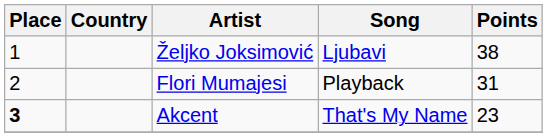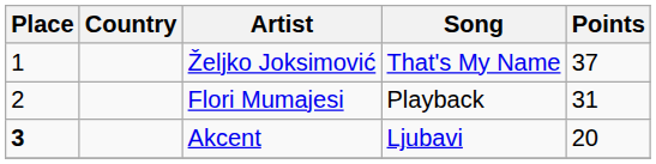 <table class="wikitable sortable">
 <tr>
 <th>Place</th>
 <th>Country</th>
 <th>Artist</th>
 <th>Song</th>
 <th>Points</th>
 </tr>
 <tr>
 <td>1</td>
 <td></td>
 <td><a href='#'>Željko Joksimović</a></td>
-<td><a href='#'>Ljubavi</a></td>
-<td>38</td>
+<td><a href='#'>That's My Name</a></td>
+<td>37</td>
 </tr>
 <tr>
 <td>2</td>
 <td></td>
 <td><a href='#'>Flori Mumajesi</a></td>
 <td>Playback</td>
 <td>31</td>
 </tr>
 <tr>
 <td><strong>3</strong></td>
 <td></td>
 <td><a href='#'>Akcent</a></td>
-<td><a href='#'>That's My Name</a></td>
-<td>23</td>
+<td><a href='#'>Ljubavi</a></td>
+<td>20</td>
 </tr>
 <tr>
 </tr>
 </table>
